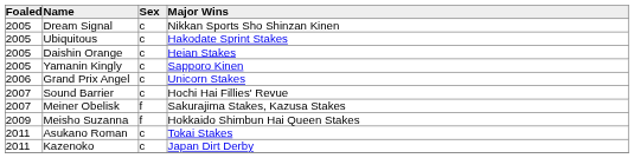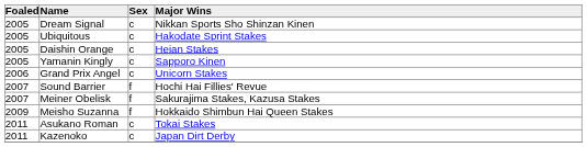 <table border="1" cellpadding="0" style="border-collapse: collapse; font-size:90%">
 <tr style="background:#eee;">
 <td style="width:35px;"><strong>Foaled</strong></td>
 <td style="width:120px;"><strong>Name</strong></td>
 <td style="width:35px;"><strong>Sex</strong></td>
 <td style="width:580px;"><strong>Major Wins</strong></td>
 </tr>
 <tr>
 <td>2005</td>
 <td>Dream Signal</td>
 <td>c</td>
 <td>Nikkan Sports Sho Shinzan Kinen</td>
 </tr>
 <tr>
 <td>2005</td>
 <td>Ubiquitous</td>
 <td>c</td>
 <td><a href='#'>Hakodate Sprint Stakes</a></td>
 </tr>
 <tr>
 <td>2005</td>
 <td>Daishin Orange</td>
 <td>c</td>
 <td><a href='#'>Heian Stakes</a></td>
 </tr>
 <tr>
 <td>2005</td>
 <td>Yamanin Kingly</td>
 <td>c</td>
 <td><a href='#'>Sapporo Kinen</a></td>
 </tr>
 <tr>
 <td>2006</td>
 <td>Grand Prix Angel</td>
 <td>c</td>
 <td><a href='#'>Unicorn Stakes</a></td>
 </tr>
 <tr>
 <td>2007</td>
 <td>Sound Barrier</td>
-<td>c</td>
+<td>f</td>
 <td>Hochi Hai Fillies' Revue</td>
 </tr>
 <tr>
 <td>2007</td>
 <td>Meiner Obelisk</td>
 <td>f</td>
 <td>Sakurajima Stakes, Kazusa Stakes</td>
 </tr>
 <tr>
 <td>2009</td>
 <td>Meisho Suzanna</td>
 <td>f</td>
 <td>Hokkaido Shimbun Hai Queen Stakes</td>
 </tr>
 <tr>
 <td>2011</td>
 <td>Asukano Roman</td>
 <td>c</td>
 <td><a href='#'>Tokai Stakes</a></td>
 </tr>
 <tr>
 <td>2011</td>
 <td>Kazenoko</td>
 <td>c</td>
 <td><a href='#'>Japan Dirt Derby</a></td>
 </tr>
 <tr>
 </tr>
 </table>
